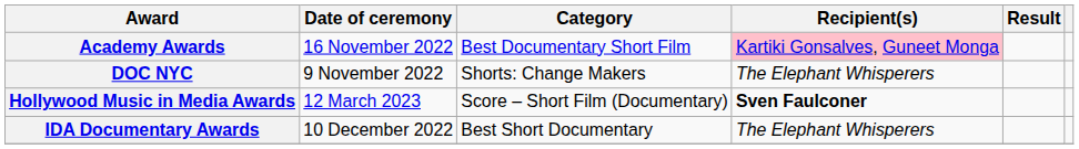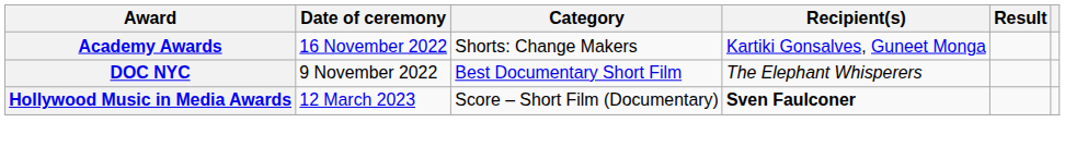 <table class="wikitable plainrowheaders sortable">
 <tr>
 <th scope="col">Award</th>
 <th scope="col">Date of ceremony</th>
 <th scope="col">Category</th>
 <th scope="col">Recipient(s)</th>
 <th scope="col">Result</th>
 <th scope="col" class="unsortable"></th>
 </tr>
 <tr>
 <th scope="row"><a href='#'>Academy Awards</a></th>
 <td><a href='#'>16 November 2022</a></td>
-<td><a href='#'>Best Documentary Short Film</a></td>
-<td style="background: pink;"><a href='#'>Kartiki Gonsalves</a>, <a href='#'>Guneet Monga</a></td>
+<td>Shorts: Change Makers</td>
+<td><a href='#'>Kartiki Gonsalves</a>, <a href='#'>Guneet Monga</a></td>
 <td></td>
 <td style="text-align:center;"></td>
 </tr>
 <tr>
 <th scope="row"><a href='#'>DOC NYC</a></th>
 <td>9 November 2022</td>
-<td>Shorts: Change Makers</td>
+<td><a href='#'>Best Documentary Short Film</a></td>
 <td><em>The Elephant Whisperers</em></td>
 <td></td>
 <td style="text-align:center;"></td>
 </tr>
 <tr>
 <th scope="row"><a href='#'>Hollywood Music in Media Awards</a></th>
 <td><a href='#'>12 March 2023</a></td>
 <td>Score – Short Film (Documentary)</td>
 <td><strong>Sven Faulconer</strong></td>
 <td></td>
 <td style="text-align:center;"></td>
 </tr>
 <tr>
-<th scope="row"><a href='#'>IDA Documentary Awards</a></th>
-<td>10 December 2022</td>
-<td>Best Short Documentary</td>
-<td><em>The Elephant Whisperers</em></td>
-<td></td>
-<td style="text-align:center;"></td>
-</tr>
-<tr>
 </tr>
 </table>
